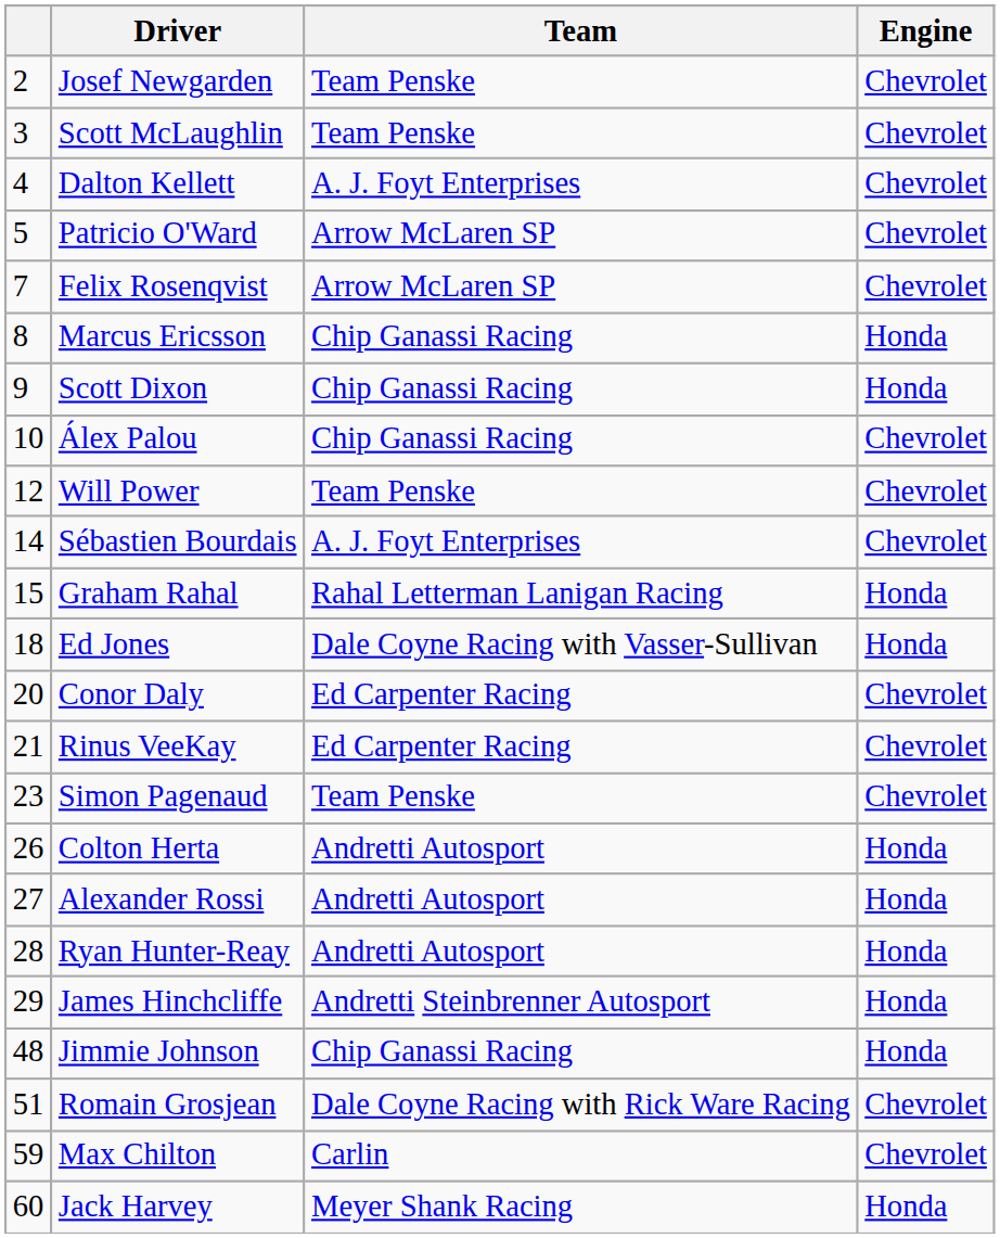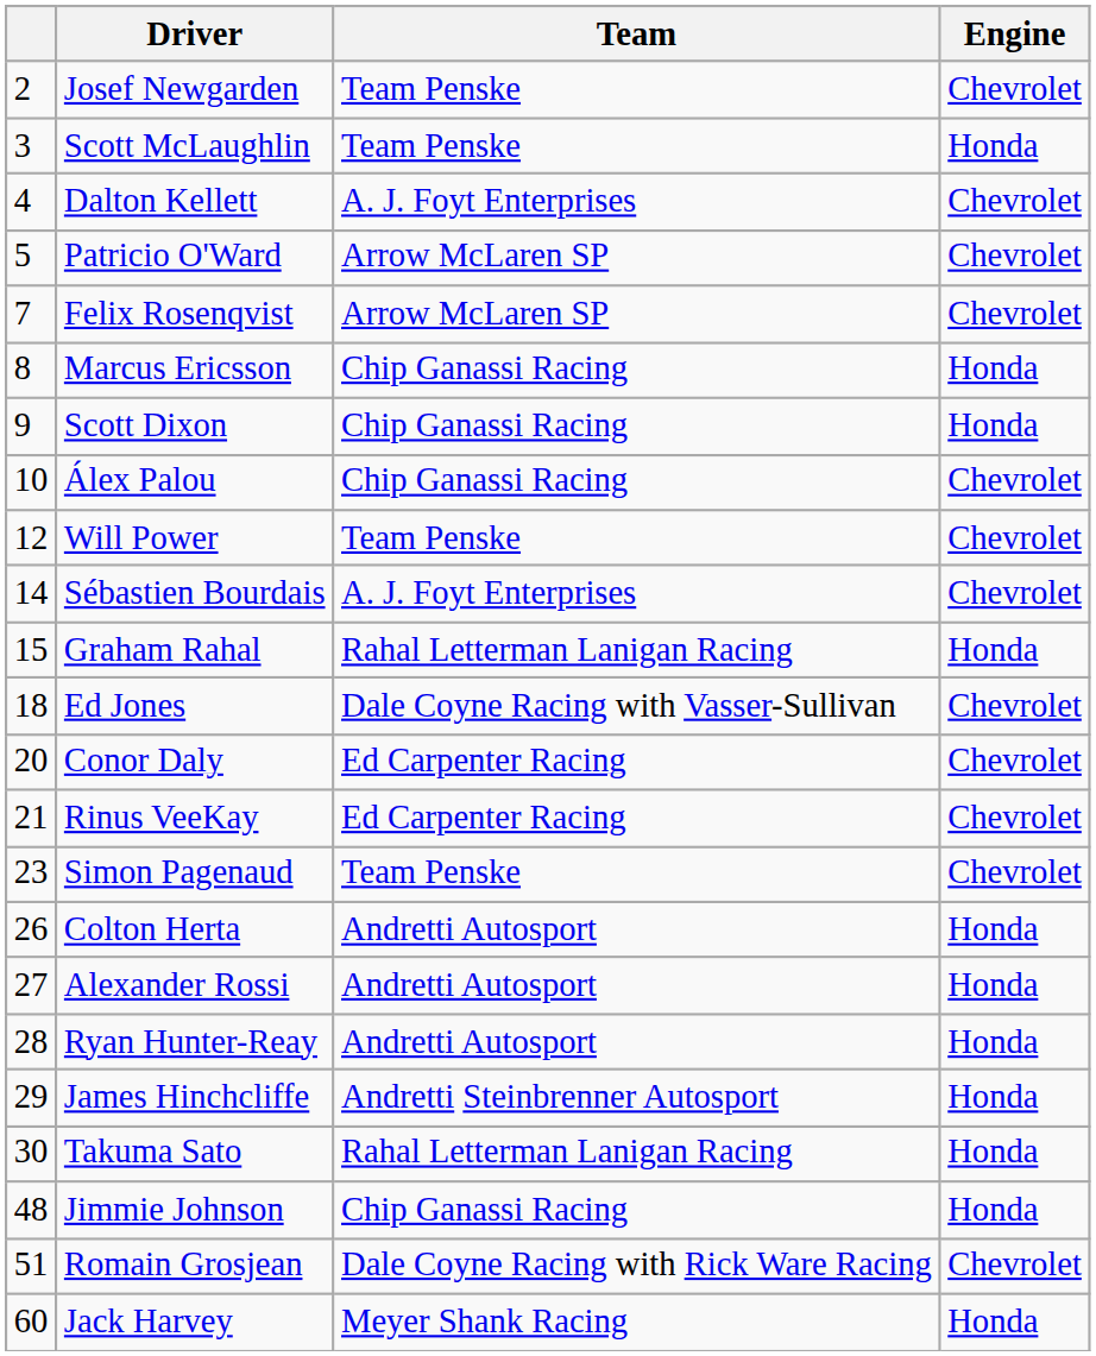 <table class="wikitable" style="font-size: 85%;">
 <tr>
 <th align=center></th>
 <th>Driver</th>
 <th>Team</th>
 <th>Engine</th>
 </tr>
 <tr>
 <td>2</td>
 <td> <a href='#'>Josef Newgarden</a> <strong></strong></td>
 <td><a href='#'>Team Penske</a></td>
 <td><a href='#'>Chevrolet</a></td>
 </tr>
 <tr>
 <td>3</td>
 <td> <a href='#'>Scott McLaughlin</a> <strong></strong></td>
 <td><a href='#'>Team Penske</a></td>
-<td><a href='#'>Chevrolet</a></td>
+<td><a href='#'>Honda</a></td>
 </tr>
 <tr>
 <td>4</td>
 <td> <a href='#'>Dalton Kellett</a></td>
 <td><a href='#'>A. J. Foyt Enterprises</a></td>
 <td><a href='#'>Chevrolet</a></td>
 </tr>
 <tr>
 <td>5</td>
 <td> <a href='#'>Patricio O'Ward</a></td>
 <td><a href='#'>Arrow McLaren SP</a></td>
 <td><a href='#'>Chevrolet</a></td>
 </tr>
 <tr>
 <td>7</td>
 <td> <a href='#'>Felix Rosenqvist</a></td>
 <td><a href='#'>Arrow McLaren SP</a></td>
 <td><a href='#'>Chevrolet</a></td>
 </tr>
 <tr>
 <td>8</td>
 <td> <a href='#'>Marcus Ericsson</a></td>
 <td><a href='#'>Chip Ganassi Racing</a></td>
 <td><a href='#'>Honda</a></td>
 </tr>
 <tr>
 <td>9</td>
 <td> <a href='#'>Scott Dixon</a></td>
 <td><a href='#'>Chip Ganassi Racing</a></td>
 <td><a href='#'>Honda</a></td>
 </tr>
 <tr>
 <td>10</td>
 <td> <a href='#'>Álex Palou</a></td>
 <td><a href='#'>Chip Ganassi Racing</a></td>
 <td><a href='#'>Chevrolet</a></td>
 </tr>
 <tr>
 <td>12</td>
 <td> <a href='#'>Will Power</a> <strong></strong></td>
 <td><a href='#'>Team Penske</a></td>
 <td><a href='#'>Chevrolet</a></td>
 </tr>
 <tr>
 <td>14</td>
 <td> <a href='#'>Sébastien Bourdais</a></td>
 <td><a href='#'>A. J. Foyt Enterprises</a></td>
 <td><a href='#'>Chevrolet</a></td>
 </tr>
 <tr>
 <td>15</td>
 <td> <a href='#'>Graham Rahal</a></td>
 <td><a href='#'>Rahal Letterman Lanigan Racing</a></td>
 <td><a href='#'>Honda</a></td>
 </tr>
 <tr>
 <td>18</td>
 <td> <a href='#'>Ed Jones</a></td>
 <td><a href='#'>Dale Coyne Racing</a> with <a href='#'>Vasser</a>-Sullivan</td>
-<td><a href='#'>Honda</a></td>
+<td><a href='#'>Chevrolet</a></td>
 </tr>
 <tr>
 <td>20</td>
 <td> <a href='#'>Conor Daly</a></td>
 <td><a href='#'>Ed Carpenter Racing</a></td>
 <td><a href='#'>Chevrolet</a></td>
 </tr>
 <tr>
 <td>21</td>
 <td> <a href='#'>Rinus VeeKay</a></td>
 <td><a href='#'>Ed Carpenter Racing</a></td>
 <td><a href='#'>Chevrolet</a></td>
 </tr>
 <tr>
 <td>23</td>
 <td> <a href='#'>Simon Pagenaud</a> <strong></strong></td>
 <td><a href='#'>Team Penske</a></td>
 <td><a href='#'>Chevrolet</a></td>
 </tr>
 <tr>
 <td>26</td>
 <td> <a href='#'>Colton Herta</a></td>
 <td><a href='#'>Andretti Autosport</a></td>
 <td><a href='#'>Honda</a></td>
 </tr>
 <tr>
 <td>27</td>
 <td> <a href='#'>Alexander Rossi</a></td>
 <td><a href='#'>Andretti Autosport</a></td>
 <td><a href='#'>Honda</a></td>
 </tr>
 <tr>
 <td>28</td>
 <td> <a href='#'>Ryan Hunter-Reay</a> <strong></strong></td>
 <td><a href='#'>Andretti Autosport</a></td>
 <td><a href='#'>Honda</a></td>
 </tr>
 <tr>
 <td>29</td>
 <td> <a href='#'>James Hinchcliffe</a></td>
 <td><a href='#'>Andretti</a> <a href='#'>Steinbrenner Autosport</a></td>
 <td><a href='#'>Honda</a></td>
 </tr>
 <tr>
+<td>30</td>
+<td> <a href='#'>Takuma Sato</a> <strong></strong></td>
+<td><a href='#'>Rahal Letterman Lanigan Racing</a></td>
+<td><a href='#'>Honda</a></td>
+</tr>
+<tr>
 <td>48</td>
 <td> <a href='#'>Jimmie Johnson</a> <strong></strong></td>
 <td><a href='#'>Chip Ganassi Racing</a></td>
 <td><a href='#'>Honda</a></td>
 </tr>
 <tr>
 <td>51</td>
 <td> <a href='#'>Romain Grosjean</a> <strong></strong></td>
 <td><a href='#'>Dale Coyne Racing</a> with <a href='#'>Rick Ware Racing</a></td>
 <td><a href='#'>Chevrolet</a></td>
 </tr>
 <tr>
-<td>59</td>
-<td> <a href='#'>Max Chilton</a></td>
-<td><a href='#'>Carlin</a></td>
-<td><a href='#'>Chevrolet</a></td>
-</tr>
-<tr>
 <td>60</td>
 <td> <a href='#'>Jack Harvey</a></td>
 <td><a href='#'>Meyer Shank Racing</a></td>
 <td><a href='#'>Honda</a></td>
 </tr>
 </table>
